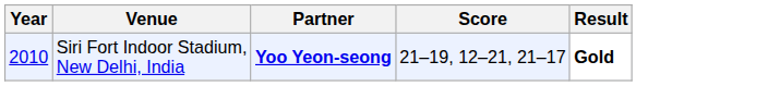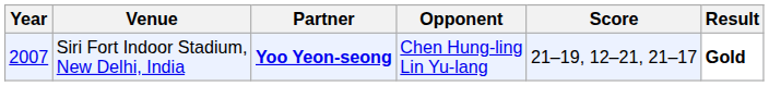 <table class="sortable wikitable" style="font-size: 90%;">
 <tr>
 <th>Year</th>
 <th>Venue</th>
 <th>Partner</th>
+<th>Opponent</th>
 <th>Score</th>
 <th>Result</th>
 </tr>
 <tr style="background:#ECF2FF">
-<td align="center"><a href='#'>2010</a></td>
+<td align="center"><a href='#'>2007</a></td>
 <td align="left">Siri Fort Indoor Stadium,<br><a href='#'>New Delhi, India</a></td>
 <td align="left"><strong> <a href='#'>Yoo Yeon-seong</a></strong></td>
+<td align="left"> <a href='#'>Chen Hung-ling</a> <br>  <a href='#'>Lin Yu-lang</a></td>
 <td align="left">21–19, 12–21, 21–17</td>
 <td style="text-align:left; background:white"> <strong>Gold</strong></td>
 </tr>
 </table>
